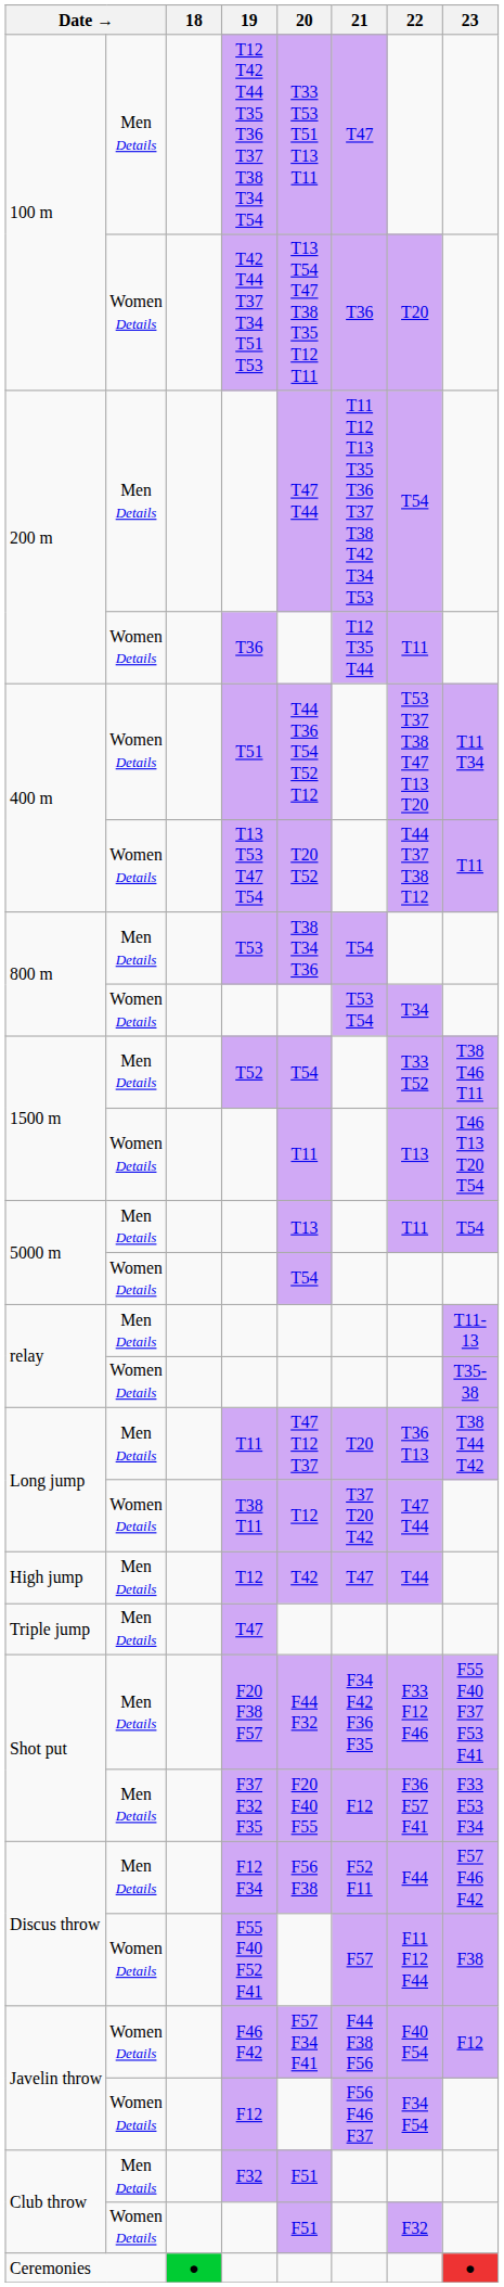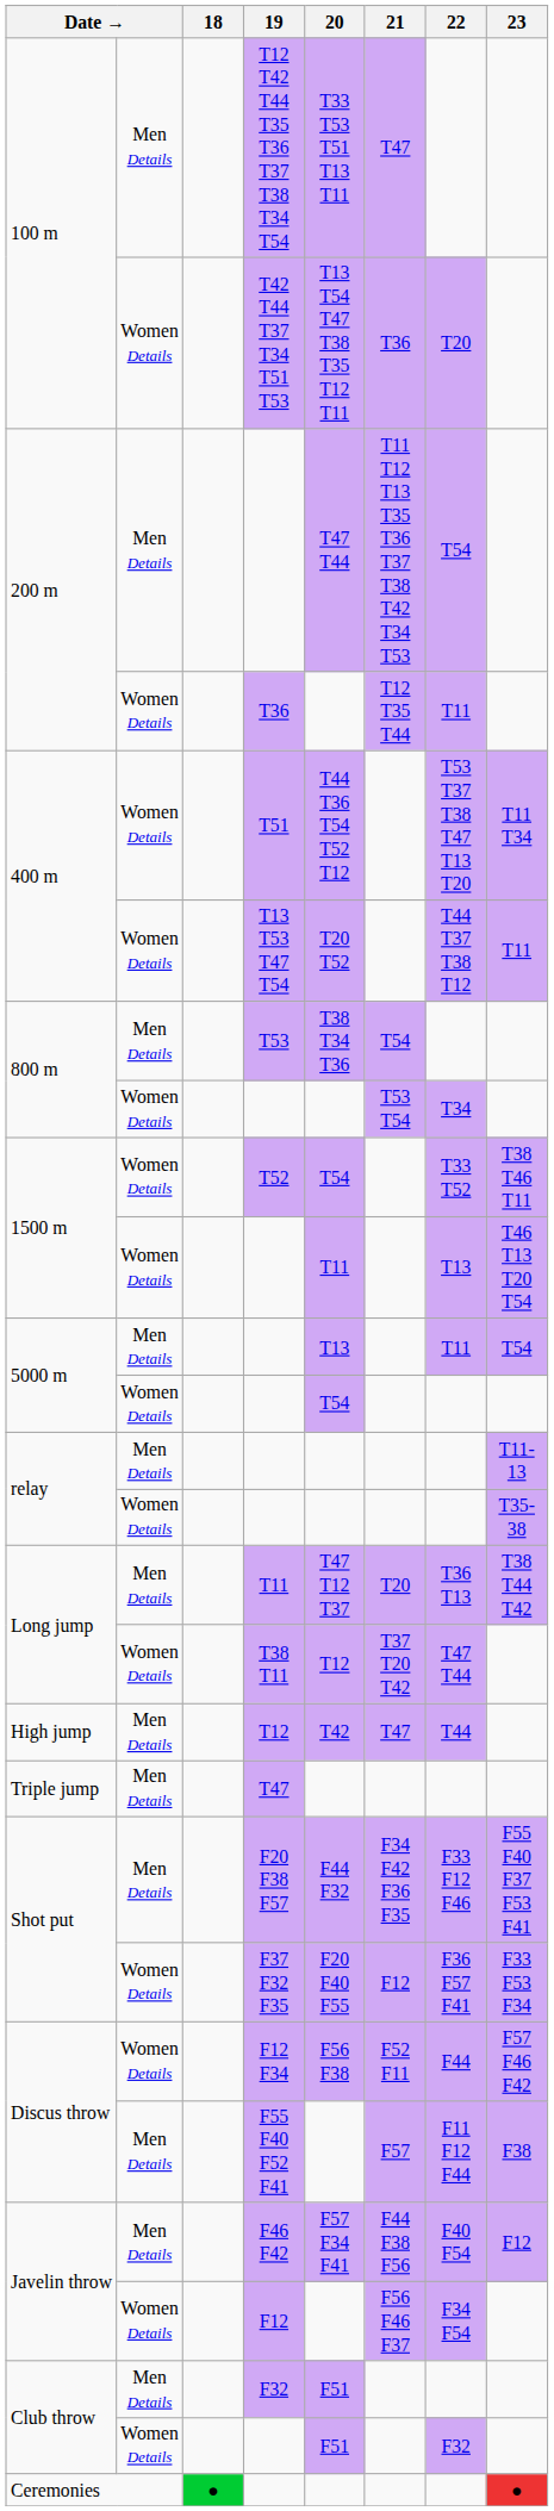 <table class="wikitable" style="margin:0.5em auto; font-size:90%; line-height:1.25em;">
 <tr align="center">
 <th colspan="2">Date →</th>
 <th width="40px">18</th>
 <th width="40px">19</th>
 <th width="40px">20</th>
 <th width="40px">21</th>
 <th width="40px">22</th>
 <th width="40px">23</th>
 </tr>
 <tr align="center">
 <td align="left" rowspan="2">100 m</td>
 <td>Men<br><small><em><a href='#'>Details</a></em></small></td>
 <td></td>
 <td bgcolor="#D0A9F5"><a href='#'>T12</a><br><a href='#'>T42</a><br><a href='#'>T44</a><br><a href='#'>T35</a><br><a href='#'>T36</a><br><a href='#'>T37</a><br><a href='#'>T38</a><br><a href='#'>T34</a><br><a href='#'>T54</a></td>
 <td bgcolor="#D0A9F5"><a href='#'>T33</a><br><a href='#'>T53</a><br><a href='#'>T51</a><br><a href='#'>T13</a><br><a href='#'>T11</a></td>
 <td bgcolor="#D0A9F5"><a href='#'>T47</a></td>
 <td></td>
 <td></td>
 </tr>
 <tr align="center">
 <td>Women<br><small><em><a href='#'>Details</a></em></small></td>
 <td></td>
 <td bgcolor="#D0A9F5"><a href='#'>T42</a><br><a href='#'>T44</a><br><a href='#'>T37</a><br><a href='#'>T34</a><br><a href='#'>T51</a><br><a href='#'>T53</a></td>
 <td bgcolor="#D0A9F5"><a href='#'>T13</a><br><a href='#'>T54</a><br><a href='#'>T47</a><br><a href='#'>T38</a><br><a href='#'>T35</a><br><a href='#'>T12</a><br><a href='#'>T11</a></td>
 <td bgcolor="#D0A9F5"><a href='#'>T36</a></td>
 <td bgcolor="#D0A9F5"><a href='#'>T20</a></td>
 <td></td>
 </tr>
 <tr align="center">
 <td align="left" rowspan="2">200 m</td>
 <td>Men<br><small><em><a href='#'>Details</a></em></small></td>
 <td></td>
 <td></td>
 <td bgcolor="#D0A9F5"><a href='#'>T47</a><br><a href='#'>T44</a></td>
 <td bgcolor="#D0A9F5"><a href='#'>T11</a><br><a href='#'>T12</a><br><a href='#'>T13</a><br><a href='#'>T35</a><br><a href='#'>T36</a><br><a href='#'>T37</a><br><a href='#'>T38</a><br><a href='#'>T42</a><br><a href='#'>T34</a><br><a href='#'>T53</a></td>
 <td bgcolor="#D0A9F5"><a href='#'>T54</a></td>
 <td></td>
 </tr>
 <tr align="center">
 <td>Women<br><small><em><a href='#'>Details</a></em></small></td>
 <td></td>
 <td bgcolor="#D0A9F5"><a href='#'>T36</a></td>
 <td></td>
 <td bgcolor="#D0A9F5"><a href='#'>T12</a><br><a href='#'>T35</a><br><a href='#'>T44</a></td>
 <td bgcolor="#D0A9F5"><a href='#'>T11</a></td>
 <td></td>
 </tr>
 <tr align="center">
 <td align="left" rowspan="2">400 m</td>
 <td>Women<br><small><em><a href='#'>Details</a></em></small></td>
 <td></td>
 <td bgcolor="#D0A9F5"><a href='#'>T51</a></td>
 <td bgcolor="#D0A9F5"><a href='#'>T44</a><br><a href='#'>T36</a><br><a href='#'>T54</a><br><a href='#'>T52</a><br><a href='#'>T12</a></td>
 <td></td>
 <td bgcolor="#D0A9F5"><a href='#'>T53</a><br><a href='#'>T37</a><br><a href='#'>T38</a><br><a href='#'>T47</a><br><a href='#'>T13</a><br><a href='#'>T20</a></td>
 <td bgcolor="#D0A9F5"><a href='#'>T11</a><br><a href='#'>T34</a></td>
 </tr>
 <tr align="center">
 <td>Women<br><small><em><a href='#'>Details</a></em></small></td>
 <td></td>
 <td bgcolor="#D0A9F5"><a href='#'>T13</a><br><a href='#'>T53</a><br><a href='#'>T47</a><br><a href='#'>T54</a></td>
 <td bgcolor="#D0A9F5"><a href='#'>T20</a><br><a href='#'>T52</a></td>
 <td></td>
 <td bgcolor="#D0A9F5"><a href='#'>T44</a><br><a href='#'>T37</a><br><a href='#'>T38</a><br><a href='#'>T12</a></td>
 <td bgcolor="#D0A9F5"><a href='#'>T11</a></td>
 </tr>
 <tr align="center">
 <td align="left" rowspan="2">800 m</td>
 <td>Men<br><small><em><a href='#'>Details</a></em></small></td>
 <td></td>
 <td bgcolor="#D0A9F5"><a href='#'>T53</a></td>
 <td bgcolor="#D0A9F5"><a href='#'>T38</a><br><a href='#'>T34</a><br><a href='#'>T36</a></td>
 <td bgcolor="#D0A9F5"><a href='#'>T54</a></td>
 <td></td>
 <td></td>
 </tr>
 <tr align="center">
 <td>Women<br><small><em><a href='#'>Details</a></em></small></td>
 <td></td>
 <td></td>
 <td></td>
 <td bgcolor="#D0A9F5"><a href='#'>T53</a><br><a href='#'>T54</a></td>
 <td bgcolor="#D0A9F5"><a href='#'>T34</a></td>
 <td></td>
 </tr>
 <tr align="center">
 <td align="left" rowspan="2">1500 m</td>
-<td>Men<br><small><em><a href='#'>Details</a></em></small></td>
+<td>Women<br><small><em><a href='#'>Details</a></em></small></td>
 <td></td>
 <td bgcolor="#D0A9F5"><a href='#'>T52</a></td>
 <td bgcolor="#D0A9F5"><a href='#'>T54</a></td>
 <td></td>
 <td bgcolor="#D0A9F5"><a href='#'>T33</a><br><a href='#'>T52</a></td>
 <td bgcolor="#D0A9F5"><a href='#'>T38</a><br><a href='#'>T46</a><br><a href='#'>T11</a></td>
 </tr>
 <tr align="center">
 <td>Women<br><small><em><a href='#'>Details</a></em></small></td>
 <td></td>
 <td></td>
 <td bgcolor="#D0A9F5"><a href='#'>T11</a></td>
 <td></td>
 <td bgcolor="#D0A9F5"><a href='#'>T13</a></td>
 <td bgcolor="#D0A9F5"><a href='#'>T46</a><br><a href='#'>T13</a><br><a href='#'>T20</a><br><a href='#'>T54</a></td>
 </tr>
 <tr align="center">
 <td align="left" rowspan="2">5000 m</td>
 <td>Men<br><small><em><a href='#'>Details</a></em></small></td>
 <td></td>
 <td></td>
 <td bgcolor="#D0A9F5"><a href='#'>T13</a></td>
 <td></td>
 <td bgcolor="#D0A9F5"><a href='#'>T11</a></td>
 <td bgcolor="#D0A9F5"><a href='#'>T54</a></td>
 </tr>
 <tr align="center">
 <td>Women<br><small><em><a href='#'>Details</a></em></small></td>
 <td></td>
 <td></td>
 <td bgcolor="#D0A9F5"><a href='#'>T54</a></td>
 <td></td>
 <td></td>
 <td></td>
 </tr>
 <tr align="center">
 <td align="left" rowspan="2"> relay</td>
 <td>Men<br><small><em><a href='#'>Details</a></em></small></td>
 <td></td>
 <td></td>
 <td></td>
 <td></td>
 <td></td>
 <td bgcolor="#D0A9F5"><a href='#'>T11-13</a></td>
 </tr>
 <tr align="center">
 <td>Women<br><small><em><a href='#'>Details</a></em></small></td>
 <td></td>
 <td></td>
 <td></td>
 <td></td>
 <td></td>
 <td bgcolor="#D0A9F5"><a href='#'>T35-38</a></td>
 </tr>
 <tr align="center">
 <td align="left" rowspan="2">Long jump</td>
 <td>Men<br><small><em><a href='#'>Details</a></em></small></td>
 <td></td>
 <td bgcolor="#D0A9F5"><a href='#'>T11</a></td>
 <td bgcolor="#D0A9F5"><a href='#'>T47</a><br><a href='#'>T12</a><br><a href='#'>T37</a></td>
 <td bgcolor="#D0A9F5"><a href='#'>T20</a></td>
 <td bgcolor="#D0A9F5"><a href='#'>T36</a><br><a href='#'>T13</a></td>
 <td bgcolor="#D0A9F5"><a href='#'>T38</a><br><a href='#'>T44</a><br><a href='#'>T42</a></td>
 </tr>
 <tr align="center">
 <td>Women<br><small><em><a href='#'>Details</a></em></small></td>
 <td></td>
 <td bgcolor="#D0A9F5"><a href='#'>T38</a><br><a href='#'>T11</a></td>
 <td bgcolor="#D0A9F5"><a href='#'>T12</a></td>
 <td bgcolor="#D0A9F5"><a href='#'>T37</a><br><a href='#'>T20</a><br><a href='#'>T42</a></td>
 <td bgcolor="#D0A9F5"><a href='#'>T47</a><br><a href='#'>T44</a></td>
 <td></td>
 </tr>
 <tr align="center">
 <td align="left" rowspan="1">High jump</td>
 <td>Men<br><small><em><a href='#'>Details</a></em></small></td>
 <td></td>
 <td bgcolor="#D0A9F5"><a href='#'>T12</a></td>
 <td bgcolor="#D0A9F5"><a href='#'>T42</a></td>
 <td bgcolor="#D0A9F5"><a href='#'>T47</a></td>
 <td bgcolor="#D0A9F5"><a href='#'>T44</a></td>
 <td></td>
 </tr>
 <tr align="center">
 <td align="left">Triple jump</td>
 <td>Men<br><small><em><a href='#'>Details</a></em></small></td>
 <td></td>
 <td bgcolor="#D0A9F5"><a href='#'>T47</a></td>
 <td></td>
 <td></td>
 <td></td>
 <td></td>
 </tr>
 <tr align="center">
 <td align="left" rowspan="2">Shot put</td>
 <td>Men<br><small><em><a href='#'>Details</a></em></small></td>
 <td></td>
 <td bgcolor="#D0A9F5"><a href='#'>F20</a><br><a href='#'>F38</a><br><a href='#'>F57</a></td>
 <td bgcolor="#D0A9F5"><a href='#'>F44</a><br><a href='#'>F32</a></td>
 <td bgcolor="#D0A9F5"><a href='#'>F34</a><br><a href='#'>F42</a><br><a href='#'>F36</a><br><a href='#'>F35</a></td>
 <td bgcolor="#D0A9F5"><a href='#'>F33</a><br><a href='#'>F12</a><br><a href='#'>F46</a></td>
 <td bgcolor="#D0A9F5"><a href='#'>F55</a><br><a href='#'>F40</a><br><a href='#'>F37</a><br><a href='#'>F53</a><br><a href='#'>F41</a></td>
 </tr>
 <tr align="center">
-<td>Men<br><small><em><a href='#'>Details</a></em></small></td>
+<td>Women<br><small><em><a href='#'>Details</a></em></small></td>
 <td></td>
 <td bgcolor="#D0A9F5"><a href='#'>F37</a><br><a href='#'>F32</a><br><a href='#'>F35</a></td>
 <td bgcolor="#D0A9F5"><a href='#'>F20</a><br><a href='#'>F40</a><br><a href='#'>F55</a></td>
 <td bgcolor="#D0A9F5"><a href='#'>F12</a></td>
 <td bgcolor="#D0A9F5"><a href='#'>F36</a><br><a href='#'>F57</a><br><a href='#'>F41</a></td>
 <td bgcolor="#D0A9F5"><a href='#'>F33</a><br><a href='#'>F53</a><br><a href='#'>F34</a></td>
 </tr>
 <tr align="center">
 <td align="left" rowspan="2">Discus throw</td>
-<td>Men<br><small><em><a href='#'>Details</a></em></small></td>
+<td>Women<br><small><em><a href='#'>Details</a></em></small></td>
 <td></td>
 <td bgcolor="#D0A9F5"><a href='#'>F12</a><br><a href='#'>F34</a></td>
 <td bgcolor="#D0A9F5"><a href='#'>F56</a><br><a href='#'>F38</a></td>
 <td bgcolor="#D0A9F5"><a href='#'>F52</a><br><a href='#'>F11</a></td>
 <td bgcolor="#D0A9F5"><a href='#'>F44</a></td>
 <td bgcolor="#D0A9F5"><a href='#'>F57</a><br><a href='#'>F46</a><br><a href='#'>F42</a></td>
 </tr>
 <tr align="center">
-<td>Women<br><small><em><a href='#'>Details</a></em></small></td>
+<td>Men<br><small><em><a href='#'>Details</a></em></small></td>
 <td></td>
 <td bgcolor="#D0A9F5"><a href='#'>F55</a><br><a href='#'>F40</a><br><a href='#'>F52</a><br><a href='#'>F41</a></td>
 <td></td>
 <td bgcolor="#D0A9F5"><a href='#'>F57</a></td>
 <td bgcolor="#D0A9F5"><a href='#'>F11</a><br><a href='#'>F12</a><br><a href='#'>F44</a></td>
 <td bgcolor="#D0A9F5"><a href='#'>F38</a></td>
 </tr>
 <tr align="center">
 <td align="left" rowspan="2">Javelin throw</td>
-<td>Women<br><small><em><a href='#'>Details</a></em></small></td>
+<td>Men<br><small><em><a href='#'>Details</a></em></small></td>
 <td></td>
 <td bgcolor="#D0A9F5"><a href='#'>F46</a><br><a href='#'>F42</a></td>
 <td bgcolor="#D0A9F5"><a href='#'>F57</a><br><a href='#'>F34</a><br><a href='#'>F41</a></td>
 <td bgcolor="#D0A9F5"><a href='#'>F44</a><br><a href='#'>F38</a><br><a href='#'>F56</a></td>
 <td bgcolor="#D0A9F5"><a href='#'>F40</a><br><a href='#'>F54</a></td>
 <td bgcolor="#D0A9F5"><a href='#'>F12</a></td>
 </tr>
 <tr align="center">
 <td>Women<br><small><em><a href='#'>Details</a></em></small></td>
 <td></td>
 <td bgcolor="#D0A9F5"><a href='#'>F12</a></td>
 <td></td>
 <td bgcolor="#D0A9F5"><a href='#'>F56</a><br><a href='#'>F46</a><br><a href='#'>F37</a></td>
 <td bgcolor="#D0A9F5"><a href='#'>F34</a><br><a href='#'>F54</a></td>
 <td></td>
 </tr>
 <tr align="center">
 <td align="left" rowspan="2">Club throw</td>
 <td>Men<br><small><em><a href='#'>Details</a></em></small></td>
 <td></td>
 <td bgcolor="#D0A9F5"><a href='#'>F32</a></td>
 <td bgcolor="#D0A9F5"><a href='#'>F51</a></td>
 <td></td>
 <td></td>
 <td></td>
 </tr>
 <tr align="center">
 <td>Women<br><small><em><a href='#'>Details</a></em></small></td>
 <td></td>
 <td></td>
 <td bgcolor="#D0A9F5"><a href='#'>F51</a></td>
 <td></td>
 <td bgcolor="#D0A9F5"><a href='#'>F32</a></td>
 <td></td>
 </tr>
 <tr align="center">
 <td align="left" colspan="2">Ceremonies</td>
 <td bgcolor="#00cc33">●</td>
 <td></td>
 <td></td>
 <td></td>
 <td></td>
 <td bgcolor="#ee3333">●</td>
 </tr>
 </table>
